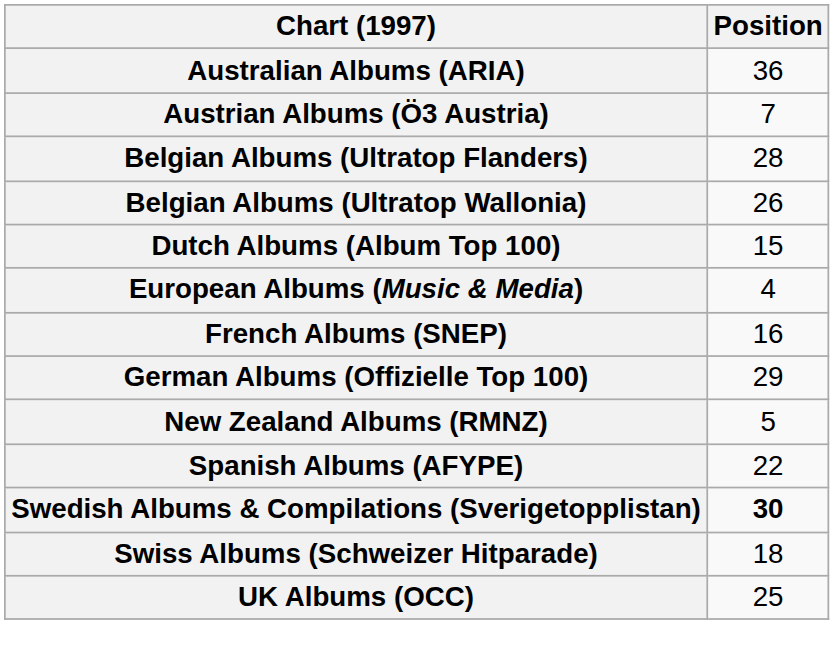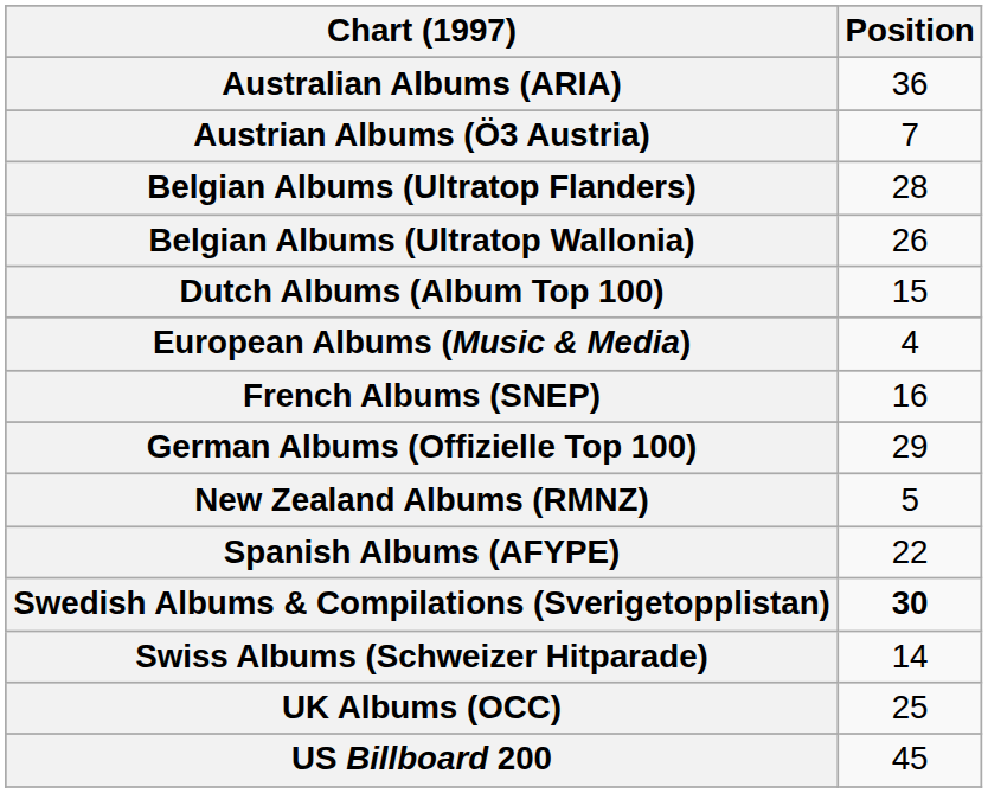 <table class="wikitable sortable plainrowheaders" style="text-align:center;">
 <tr>
 <th scope="column">Chart (1997)</th>
 <th scope="column">Position</th>
 </tr>
 <tr>
 <th scope="row">Australian Albums (ARIA)</th>
 <td>36</td>
 </tr>
 <tr>
 <th scope="row">Austrian Albums (Ö3 Austria)</th>
 <td>7</td>
 </tr>
 <tr>
 <th scope="row">Belgian Albums (Ultratop Flanders)</th>
 <td>28</td>
 </tr>
 <tr>
 <th scope="row">Belgian Albums (Ultratop Wallonia)</th>
 <td>26</td>
 </tr>
 <tr>
 <th scope="row">Dutch Albums (Album Top 100)</th>
 <td>15</td>
 </tr>
 <tr>
 <th scope="row">European Albums (<em>Music & Media</em>)</th>
 <td>4</td>
 </tr>
 <tr>
 <th scope="row">French Albums (SNEP)</th>
 <td>16</td>
 </tr>
 <tr>
 <th scope="row">German Albums (Offizielle Top 100)</th>
 <td>29</td>
 </tr>
 <tr>
 <th scope="row">New Zealand Albums (RMNZ)</th>
 <td>5</td>
 </tr>
 <tr>
 <th scope="row">Spanish Albums (AFYPE)</th>
 <td>22</td>
 </tr>
 <tr>
 <th scope="row">Swedish Albums & Compilations (Sverigetopplistan)</th>
 <td><strong>30</strong></td>
 </tr>
 <tr>
 <th scope="row">Swiss Albums (Schweizer Hitparade)</th>
-<td>18</td>
+<td>14</td>
 </tr>
 <tr>
 <th scope="row">UK Albums (OCC)</th>
 <td>25</td>
 </tr>
+<tr>
+<th scope="row">US <em>Billboard</em> 200</th>
+<td>45</td>
+</tr>
 </table>
